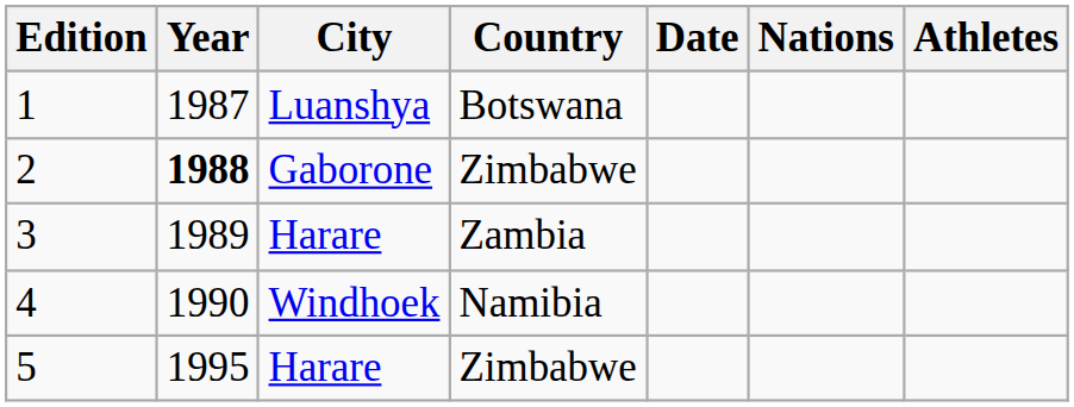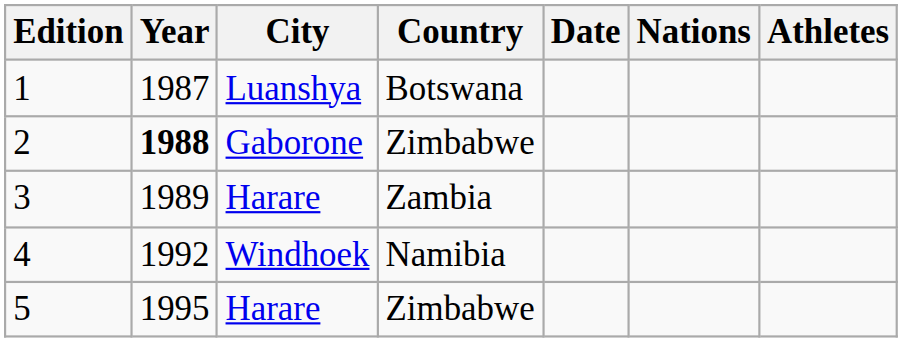 <table class="wikitable">
 <tr>
 <th>Edition</th>
 <th>Year</th>
 <th>City</th>
 <th>Country</th>
 <th>Date</th>
 <th>Nations</th>
 <th>Athletes</th>
 </tr>
 <tr>
 <td>1</td>
 <td>1987</td>
 <td><a href='#'>Luanshya</a></td>
 <td>Botswana</td>
 <td></td>
 <td></td>
 <td></td>
 </tr>
 <tr>
 <td>2</td>
 <td><strong>1988</strong></td>
 <td><a href='#'>Gaborone</a></td>
 <td>Zimbabwe</td>
 <td></td>
 <td></td>
 <td></td>
 </tr>
 <tr>
 <td>3</td>
 <td>1989</td>
 <td><a href='#'>Harare</a></td>
 <td>Zambia</td>
 <td></td>
 <td></td>
 <td></td>
 </tr>
 <tr>
 <td>4</td>
-<td>1990</td>
+<td>1992</td>
 <td><a href='#'>Windhoek</a></td>
 <td>Namibia</td>
 <td></td>
 <td></td>
 <td></td>
 </tr>
 <tr>
 <td>5</td>
 <td>1995</td>
 <td><a href='#'>Harare</a></td>
 <td>Zimbabwe</td>
 <td></td>
 <td></td>
 <td></td>
 </tr>
 </table>
